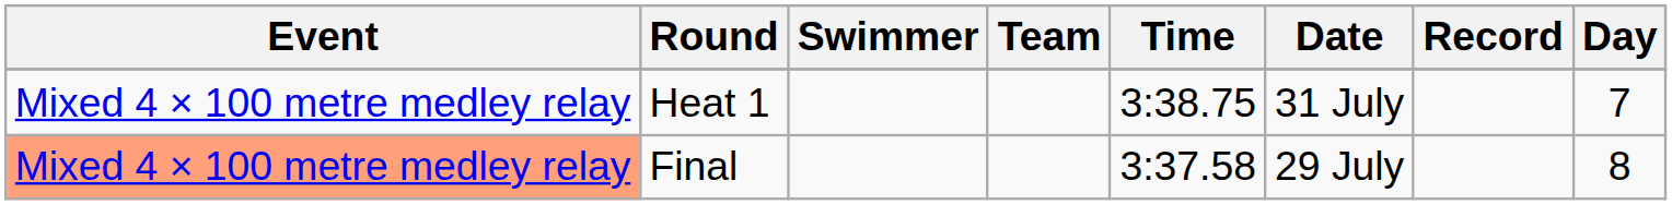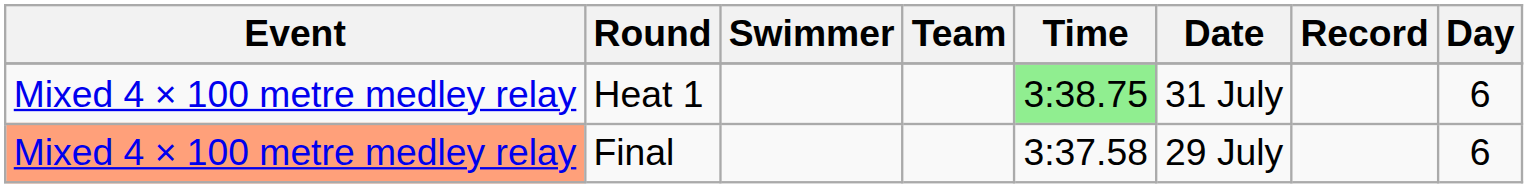 <table class="wikitable sortable">
 <tr>
 <th>Event</th>
 <th>Round</th>
 <th>Swimmer</th>
 <th>Team</th>
 <th>Time</th>
 <th>Date</th>
 <th>Record</th>
 <th>Day</th>
 </tr>
 <tr>
 </tr>
 <tr>
 <td><a href='#'>Mixed 4 × 100 metre medley relay</a></td>
 <td>Heat 1</td>
 <td></td>
 <td align="left"></td>
-<td>3:38.75</td>
+<td style="background: lightgreen;">3:38.75</td>
 <td>31 July</td>
 <td align="center"></td>
-<td align="center">7</td>
+<td align="center">6</td>
 </tr>
 <tr>
 <td style="background: lightsalmon;"><a href='#'>Mixed 4 × 100 metre medley relay</a></td>
 <td>Final</td>
 <td></td>
 <td align="left"></td>
 <td>3:37.58</td>
 <td>29 July</td>
 <td align="center"></td>
-<td align="center">8</td>
+<td align="center">6</td>
 </tr>
 </table>
